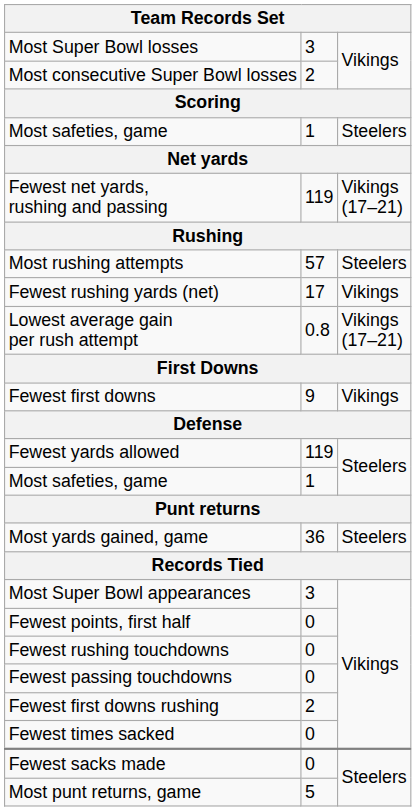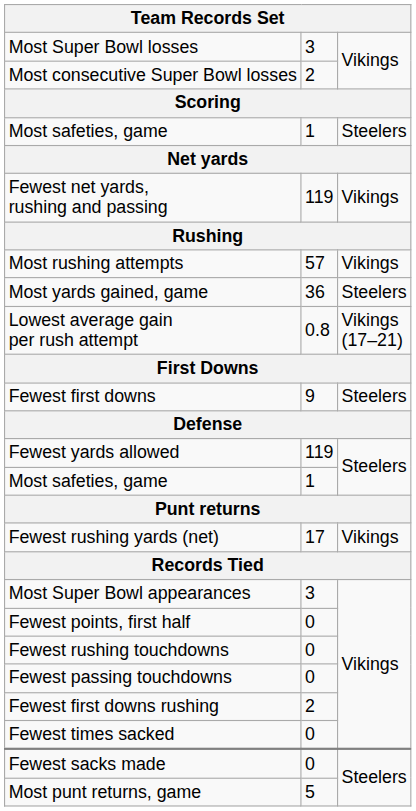 <table class="wikitable">
 <tr>
 <th colspan=3>Team Records Set</th>
 </tr>
 <tr>
 <td>Most Super Bowl losses</td>
 <td>3</td>
 <td rowspan=2>Vikings</td>
 </tr>
 <tr>
 <td>Most consecutive Super Bowl losses</td>
 <td>2</td>
 </tr>
 <tr>
 <th colspan=3>Scoring</th>
 </tr>
 <tr>
 <td>Most safeties, game</td>
 <td>1</td>
 <td>Steelers</td>
 </tr>
 <tr>
 <th colspan=3>Net yards</th>
 </tr>
 <tr>
 <td>Fewest net yards, <br>rushing and passing</td>
 <td>119</td>
-<td>Vikings <br> (17–21)</td>
+<td>Vikings</td>
 </tr>
 <tr>
 <th colspan=3>Rushing</th>
 </tr>
 <tr>
 <td>Most rushing attempts</td>
 <td>57</td>
-<td>Steelers</td>
+<td>Vikings</td>
 </tr>
 <tr>
-<td>Fewest rushing yards (net)</td>
-<td>17</td>
-<td>Vikings</td>
+<td>Most yards gained, game</td>
+<td>36</td>
+<td>Steelers</td>
 </tr>
 <tr>
 <td>Lowest average gain<br> per rush attempt</td>
 <td>0.8</td>
 <td>Vikings <br> (17–21)</td>
 </tr>
 <tr>
 <th colspan=3>First Downs</th>
 </tr>
 <tr>
 <td>Fewest first downs</td>
 <td>9</td>
-<td>Vikings</td>
+<td>Steelers</td>
 </tr>
 <tr>
 <th colspan=3>Defense</th>
 </tr>
 <tr>
 <td>Fewest yards allowed</td>
 <td>119</td>
 <td rowspan=2>Steelers</td>
 </tr>
 <tr>
 <td>Most safeties, game</td>
 <td>1</td>
 </tr>
 <tr>
 <th colspan=3>Punt returns</th>
 </tr>
 <tr>
-<td>Most yards gained, game</td>
-<td>36</td>
-<td>Steelers</td>
+<td>Fewest rushing yards (net)</td>
+<td>17</td>
+<td>Vikings</td>
 </tr>
 <tr>
 <th colspan=3>Records Tied</th>
 </tr>
 <tr>
 <td>Most Super Bowl appearances</td>
 <td>3</td>
 <td rowspan=6>Vikings</td>
 </tr>
 <tr>
 <td>Fewest points, first half</td>
 <td>0</td>
 </tr>
 <tr>
 <td>Fewest rushing touchdowns</td>
 <td>0</td>
 </tr>
 <tr>
 <td>Fewest passing touchdowns</td>
 <td>0</td>
 </tr>
 <tr>
 <td>Fewest first downs rushing</td>
 <td>2</td>
 </tr>
 <tr style="border-bottom: 2px solid gray">
 <td>Fewest times sacked</td>
 <td>0</td>
 </tr>
 <tr>
 <td>Fewest sacks made</td>
 <td>0</td>
 <td rowspan=6>Steelers</td>
 </tr>
 <tr>
 <td>Most punt returns, game</td>
 <td>5</td>
 </tr>
 </table>
